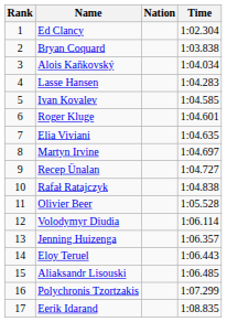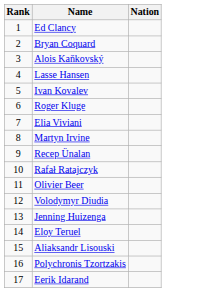 <table class="wikitable sortable" style="text-align:center">
 <tr>
 <th>Rank</th>
 <th>Name</th>
 <th>Nation</th>
-<th>Time</th>
 </tr>
 <tr>
 <td>1</td>
 <td align=left><a href='#'>Ed Clancy</a></td>
 <td align=left></td>
-<td>1:02.304</td>
 </tr>
 <tr>
 <td>2</td>
 <td align=left><a href='#'>Bryan Coquard</a></td>
 <td align=left></td>
-<td>1:03.838</td>
 </tr>
 <tr>
 <td>3</td>
 <td align=left><a href='#'>Alois Kaňkovský</a></td>
 <td align=left></td>
-<td>1:04.034</td>
 </tr>
 <tr>
 <td>4</td>
 <td align=left><a href='#'>Lasse Hansen</a></td>
 <td align=left></td>
-<td>1:04.283</td>
 </tr>
 <tr>
 <td>5</td>
 <td align=left><a href='#'>Ivan Kovalev</a></td>
 <td align=left></td>
-<td>1:04.585</td>
 </tr>
 <tr>
 <td>6</td>
 <td align=left><a href='#'>Roger Kluge</a></td>
 <td align=left></td>
-<td>1:04.601</td>
 </tr>
 <tr>
 <td>7</td>
 <td align=left><a href='#'>Elia Viviani</a></td>
 <td align=left></td>
-<td>1:04.635</td>
 </tr>
 <tr>
 <td>8</td>
 <td align=left><a href='#'>Martyn Irvine</a></td>
 <td align=left></td>
-<td>1:04.697</td>
 </tr>
 <tr>
 <td>9</td>
 <td align=left><a href='#'>Recep Ünalan</a></td>
 <td align=left></td>
-<td>1:04.727</td>
 </tr>
 <tr>
 <td>10</td>
 <td align=left><a href='#'>Rafał Ratajczyk</a></td>
 <td align=left></td>
-<td>1:04.838</td>
 </tr>
 <tr>
 <td>11</td>
 <td align=left><a href='#'>Olivier Beer</a></td>
 <td align=left></td>
-<td>1:05.528</td>
 </tr>
 <tr>
 <td>12</td>
 <td align=left><a href='#'>Volodymyr Diudia</a></td>
 <td align=left></td>
-<td>1:06.114</td>
 </tr>
 <tr>
 <td>13</td>
 <td align=left><a href='#'>Jenning Huizenga</a></td>
 <td align=left></td>
-<td>1:06.357</td>
 </tr>
 <tr>
 <td>14</td>
 <td align=left><a href='#'>Eloy Teruel</a></td>
 <td align=left></td>
-<td>1:06.443</td>
 </tr>
 <tr>
 <td>15</td>
 <td align=left><a href='#'>Aliaksandr Lisouski</a></td>
 <td align=left></td>
-<td>1:06.485</td>
 </tr>
 <tr>
 <td>16</td>
 <td align=left><a href='#'>Polychronis Tzortzakis</a></td>
 <td align=left></td>
-<td>1:07.299</td>
 </tr>
 <tr>
 <td>17</td>
 <td align=left><a href='#'>Eerik Idarand</a></td>
 <td align=left></td>
-<td>1:08.835</td>
 </tr>
 </table>
